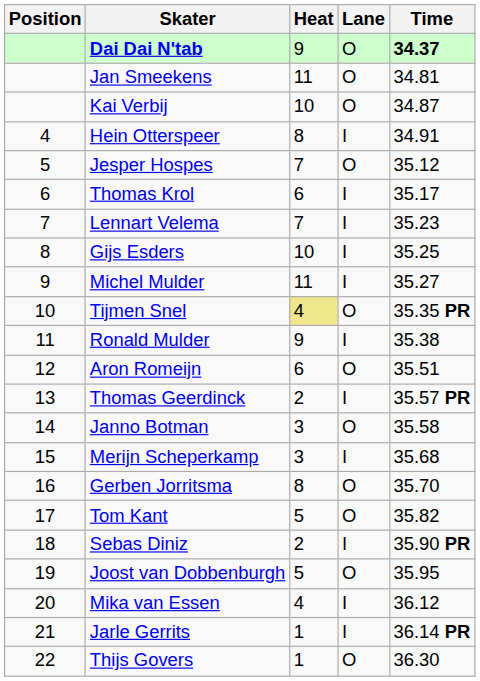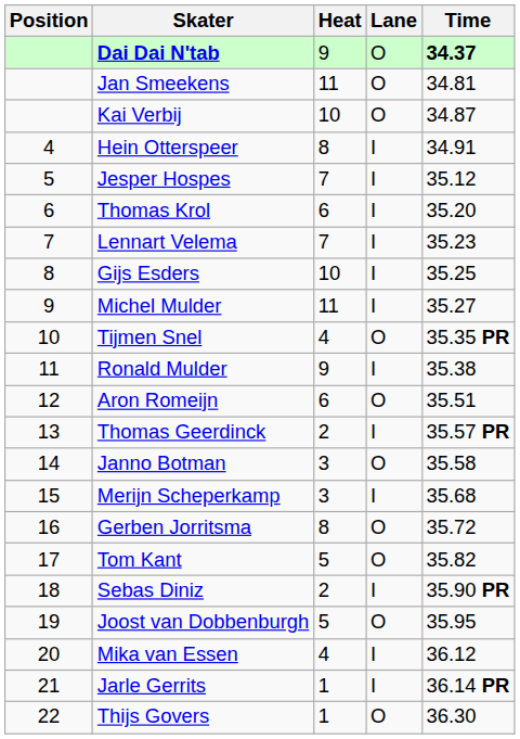 <table class="wikitable">
 <tr>
 <th>Position</th>
 <th>Skater</th>
 <th>Heat</th>
 <th>Lane</th>
 <th>Time</th>
 </tr>
 <tr bgcolor=ccffcc>
 <td align="center"></td>
 <td><strong><a href='#'>Dai Dai N'tab</a></strong></td>
 <td>9</td>
 <td>O</td>
 <td><strong>34.37</strong></td>
 </tr>
 <tr>
 <td align="center"></td>
 <td><a href='#'>Jan Smeekens</a></td>
 <td>11</td>
 <td>O</td>
 <td>34.81</td>
 </tr>
 <tr>
 <td align="center"></td>
 <td><a href='#'>Kai Verbij</a></td>
 <td>10</td>
 <td>O</td>
 <td>34.87</td>
 </tr>
 <tr>
 <td align="center">4</td>
 <td><a href='#'>Hein Otterspeer</a></td>
 <td>8</td>
 <td>I</td>
 <td>34.91</td>
 </tr>
 <tr>
 <td align="center">5</td>
 <td><a href='#'>Jesper Hospes</a></td>
 <td>7</td>
-<td>O</td>
+<td>I</td>
 <td>35.12</td>
 </tr>
 <tr>
 <td align="center">6</td>
 <td><a href='#'>Thomas Krol</a></td>
 <td>6</td>
 <td>I</td>
-<td>35.17</td>
+<td>35.20</td>
 </tr>
 <tr>
 <td align="center">7</td>
 <td><a href='#'>Lennart Velema</a></td>
 <td>7</td>
 <td>I</td>
 <td>35.23</td>
 </tr>
 <tr>
 <td align="center">8</td>
 <td><a href='#'>Gijs Esders</a></td>
 <td>10</td>
 <td>I</td>
 <td>35.25</td>
 </tr>
 <tr>
 <td align="center">9</td>
 <td><a href='#'>Michel Mulder</a></td>
 <td>11</td>
 <td>I</td>
 <td>35.27</td>
 </tr>
 <tr>
 <td align="center">10</td>
 <td><a href='#'>Tijmen Snel</a></td>
-<td style="background: khaki;">4</td>
+<td>4</td>
 <td>O</td>
 <td>35.35 <strong>PR</strong></td>
 </tr>
 <tr>
 <td align="center">11</td>
 <td><a href='#'>Ronald Mulder</a></td>
 <td>9</td>
 <td>I</td>
 <td>35.38</td>
 </tr>
 <tr>
 <td align="center">12</td>
 <td><a href='#'>Aron Romeijn</a></td>
 <td>6</td>
 <td>O</td>
 <td>35.51</td>
 </tr>
 <tr>
 <td align="center">13</td>
 <td><a href='#'>Thomas Geerdinck</a></td>
 <td>2</td>
 <td>I</td>
 <td>35.57 <strong>PR</strong></td>
 </tr>
 <tr>
 <td align="center">14</td>
 <td><a href='#'>Janno Botman</a></td>
 <td>3</td>
 <td>O</td>
 <td>35.58</td>
 </tr>
 <tr>
 <td align="center">15</td>
 <td><a href='#'>Merijn Scheperkamp</a></td>
 <td>3</td>
 <td>I</td>
 <td>35.68</td>
 </tr>
 <tr>
 <td align="center">16</td>
 <td><a href='#'>Gerben Jorritsma</a></td>
 <td>8</td>
 <td>O</td>
-<td>35.70</td>
+<td>35.72</td>
 </tr>
 <tr>
 <td align="center">17</td>
 <td><a href='#'>Tom Kant</a></td>
 <td>5</td>
 <td>O</td>
 <td>35.82</td>
 </tr>
 <tr>
 <td align="center">18</td>
 <td><a href='#'>Sebas Diniz</a></td>
 <td>2</td>
 <td>I</td>
 <td>35.90 <strong>PR</strong></td>
 </tr>
 <tr>
 <td align="center">19</td>
 <td><a href='#'>Joost van Dobbenburgh</a></td>
 <td>5</td>
 <td>O</td>
 <td>35.95</td>
 </tr>
 <tr>
 <td align="center">20</td>
 <td><a href='#'>Mika van Essen</a></td>
 <td>4</td>
 <td>I</td>
 <td>36.12</td>
 </tr>
 <tr>
 <td align="center">21</td>
 <td><a href='#'>Jarle Gerrits</a></td>
 <td>1</td>
 <td>I</td>
 <td>36.14 <strong>PR</strong></td>
 </tr>
 <tr>
 <td align="center">22</td>
 <td><a href='#'>Thijs Govers</a></td>
 <td>1</td>
 <td>O</td>
 <td>36.30</td>
 </tr>
 </table>
